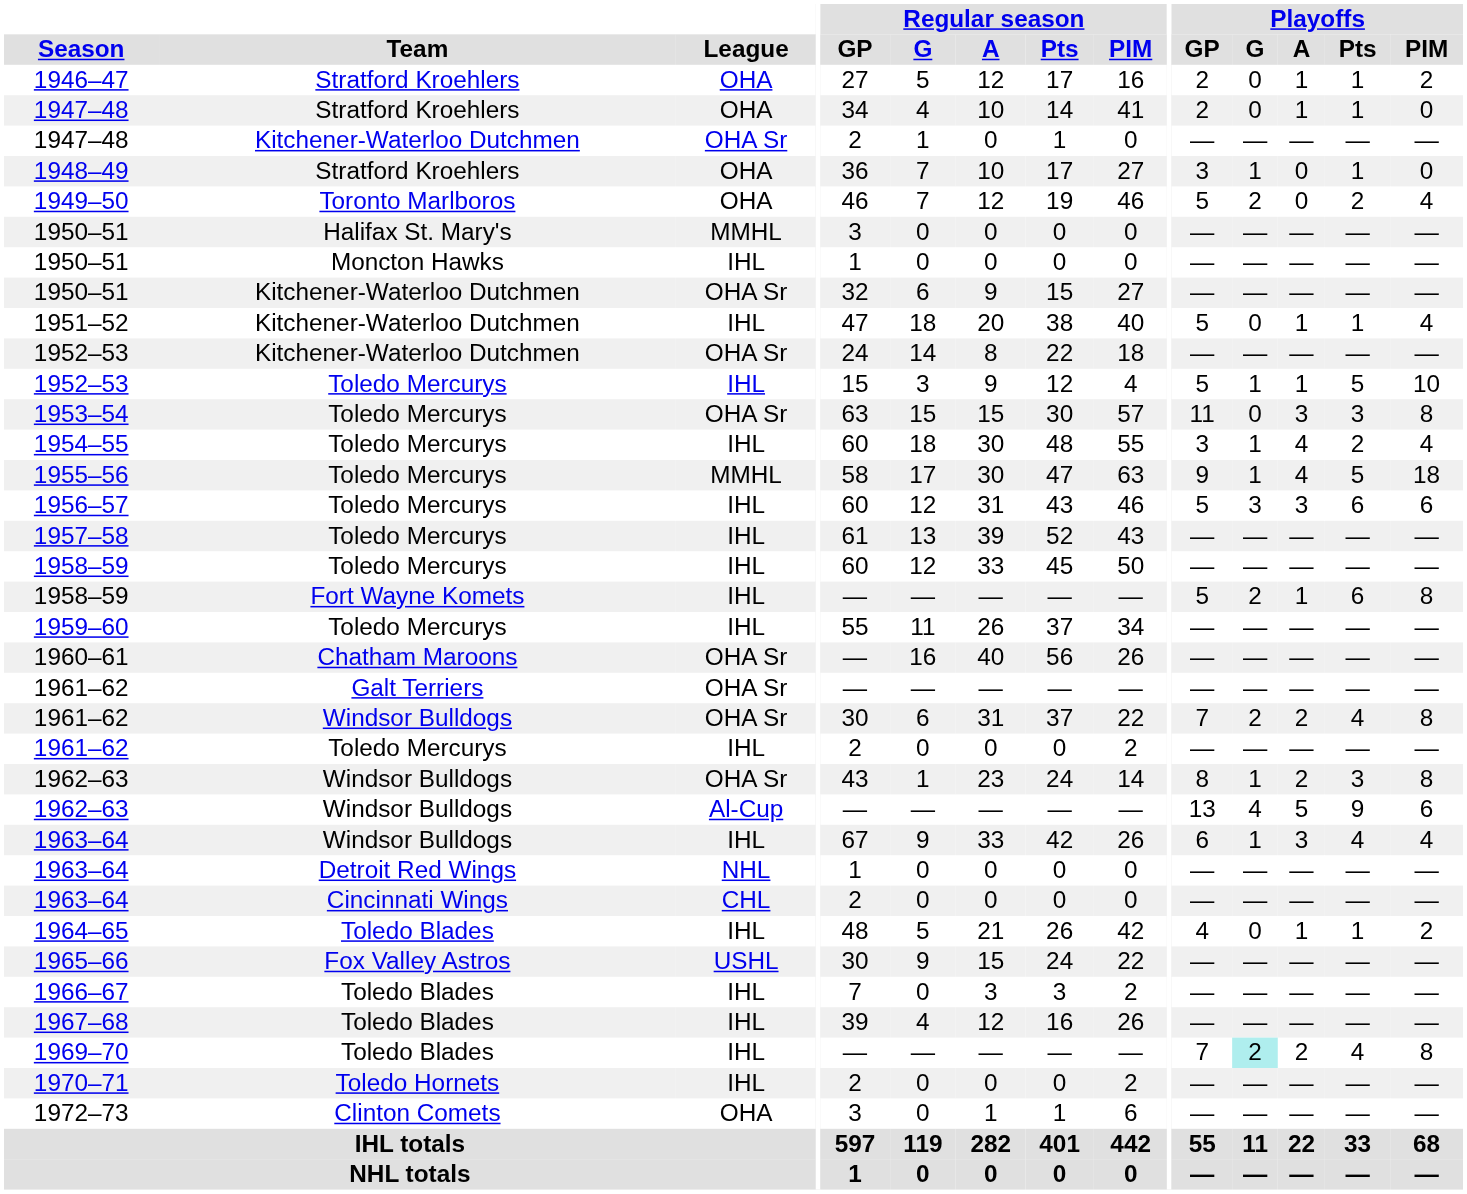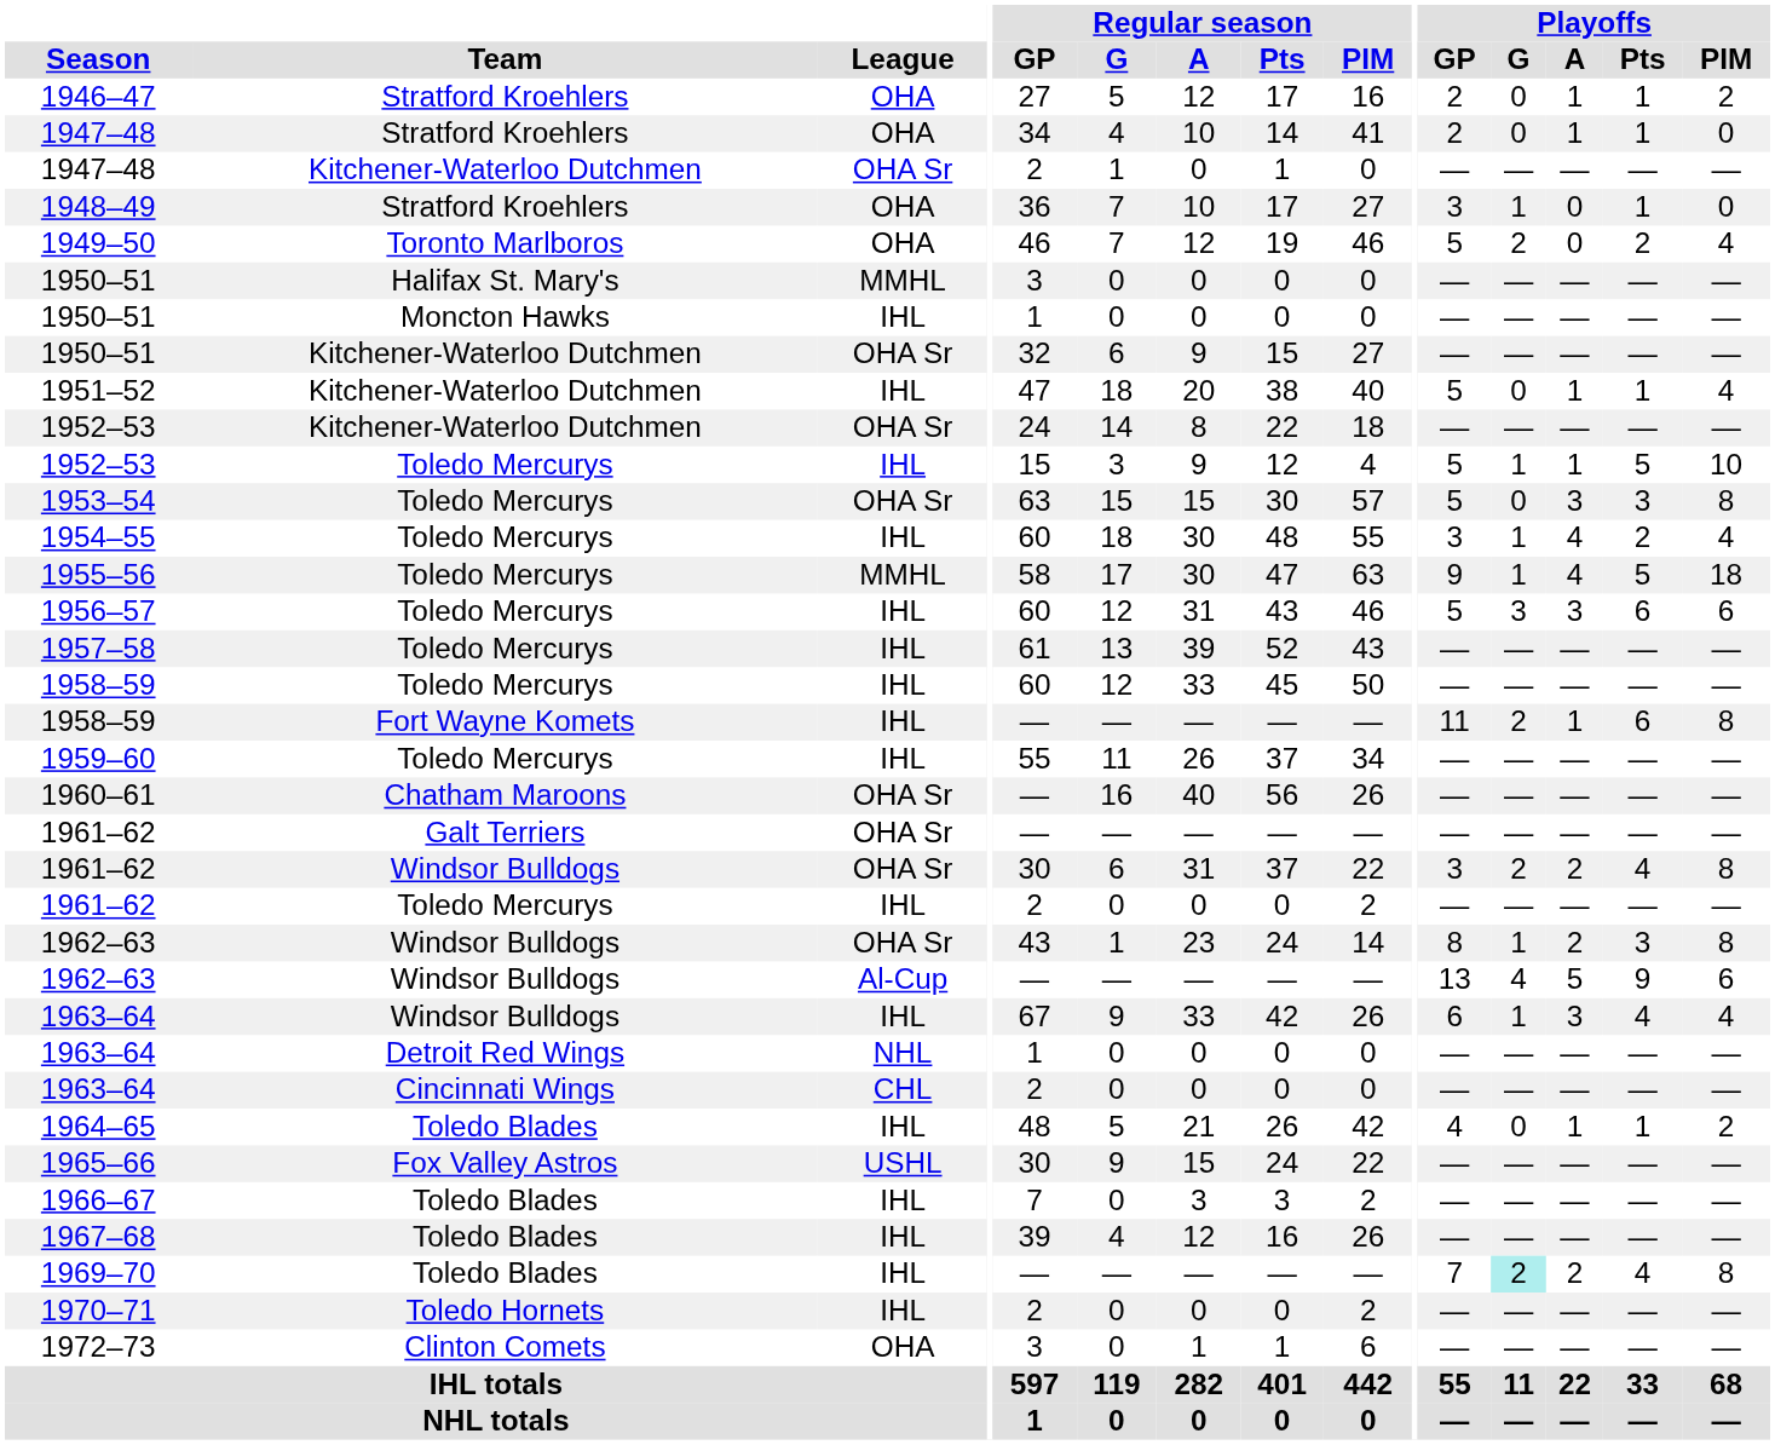 <table border="0" cellpadding="1" cellspacing="0" style="text-align:center; width:60em">
 <tr bgcolor="#e0e0e0">
 <th colspan="3" bgcolor="#ffffff"></th>
 <th rowspan="100" bgcolor="#ffffff"></th>
 <th colspan="5"><a href='#'>Regular season</a></th>
 <th rowspan="100" bgcolor="#ffffff"></th>
 <th colspan="5"><a href='#'>Playoffs</a></th>
 </tr>
 <tr bgcolor="#e0e0e0">
 <th><a href='#'>Season</a></th>
 <th>Team</th>
 <th>League</th>
 <th>GP</th>
 <th><a href='#'>G</a></th>
 <th><a href='#'>A</a></th>
 <th><a href='#'>Pts</a></th>
 <th><a href='#'>PIM</a></th>
 <th>GP</th>
 <th>G</th>
 <th>A</th>
 <th>Pts</th>
 <th>PIM</th>
 </tr>
 <tr>
 <td><a href='#'>1946–47</a></td>
 <td><a href='#'>Stratford Kroehlers</a></td>
 <td><a href='#'>OHA</a></td>
 <td>27</td>
 <td>5</td>
 <td>12</td>
 <td>17</td>
 <td>16</td>
 <td>2</td>
 <td>0</td>
 <td>1</td>
 <td>1</td>
 <td>2</td>
 </tr>
 <tr bgcolor="#f0f0f0">
 <td><a href='#'>1947–48</a></td>
 <td>Stratford Kroehlers</td>
 <td>OHA</td>
 <td>34</td>
 <td>4</td>
 <td>10</td>
 <td>14</td>
 <td>41</td>
 <td>2</td>
 <td>0</td>
 <td>1</td>
 <td>1</td>
 <td>0</td>
 </tr>
 <tr>
 <td>1947–48</td>
 <td><a href='#'>Kitchener-Waterloo Dutchmen</a></td>
 <td><a href='#'>OHA Sr</a></td>
 <td>2</td>
 <td>1</td>
 <td>0</td>
 <td>1</td>
 <td>0</td>
 <td>—</td>
 <td>—</td>
 <td>—</td>
 <td>—</td>
 <td>—</td>
 </tr>
 <tr bgcolor="#f0f0f0">
 <td><a href='#'>1948–49</a></td>
 <td>Stratford Kroehlers</td>
 <td>OHA</td>
 <td>36</td>
 <td>7</td>
 <td>10</td>
 <td>17</td>
 <td>27</td>
 <td>3</td>
 <td>1</td>
 <td>0</td>
 <td>1</td>
 <td>0</td>
 </tr>
 <tr>
 <td><a href='#'>1949–50</a></td>
 <td><a href='#'>Toronto Marlboros</a></td>
 <td>OHA</td>
 <td>46</td>
 <td>7</td>
 <td>12</td>
 <td>19</td>
 <td>46</td>
 <td>5</td>
 <td>2</td>
 <td>0</td>
 <td>2</td>
 <td>4</td>
 </tr>
 <tr bgcolor="#f0f0f0">
 <td>1950–51</td>
 <td>Halifax St. Mary's</td>
 <td>MMHL</td>
 <td>3</td>
 <td>0</td>
 <td>0</td>
 <td>0</td>
 <td>0</td>
 <td>—</td>
 <td>—</td>
 <td>—</td>
 <td>—</td>
 <td>—</td>
 </tr>
 <tr>
 <td>1950–51</td>
 <td>Moncton Hawks</td>
 <td>IHL</td>
 <td>1</td>
 <td>0</td>
 <td>0</td>
 <td>0</td>
 <td>0</td>
 <td>—</td>
 <td>—</td>
 <td>—</td>
 <td>—</td>
 <td>—</td>
 </tr>
 <tr bgcolor="#f0f0f0">
 <td>1950–51</td>
 <td>Kitchener-Waterloo Dutchmen</td>
 <td>OHA Sr</td>
 <td>32</td>
 <td>6</td>
 <td>9</td>
 <td>15</td>
 <td>27</td>
 <td>—</td>
 <td>—</td>
 <td>—</td>
 <td>—</td>
 <td>—</td>
 </tr>
 <tr>
 <td>1951–52</td>
 <td>Kitchener-Waterloo Dutchmen</td>
 <td>IHL</td>
 <td>47</td>
 <td>18</td>
 <td>20</td>
 <td>38</td>
 <td>40</td>
 <td>5</td>
 <td>0</td>
 <td>1</td>
 <td>1</td>
 <td>4</td>
 </tr>
 <tr bgcolor="#f0f0f0">
 <td>1952–53</td>
 <td>Kitchener-Waterloo Dutchmen</td>
 <td>OHA Sr</td>
 <td>24</td>
 <td>14</td>
 <td>8</td>
 <td>22</td>
 <td>18</td>
 <td>—</td>
 <td>—</td>
 <td>—</td>
 <td>—</td>
 <td>—</td>
 </tr>
 <tr>
 <td><a href='#'>1952–53</a></td>
 <td><a href='#'>Toledo Mercurys</a></td>
 <td><a href='#'>IHL</a></td>
 <td>15</td>
 <td>3</td>
 <td>9</td>
 <td>12</td>
 <td>4</td>
 <td>5</td>
 <td>1</td>
 <td>1</td>
 <td>5</td>
 <td>10</td>
 </tr>
 <tr bgcolor="#f0f0f0">
 <td><a href='#'>1953–54</a></td>
 <td>Toledo Mercurys</td>
 <td>OHA Sr</td>
 <td>63</td>
 <td>15</td>
 <td>15</td>
 <td>30</td>
 <td>57</td>
-<td>11</td>
+<td>5</td>
 <td>0</td>
 <td>3</td>
 <td>3</td>
 <td>8</td>
 </tr>
 <tr>
 <td><a href='#'>1954–55</a></td>
 <td>Toledo Mercurys</td>
 <td>IHL</td>
 <td>60</td>
 <td>18</td>
 <td>30</td>
 <td>48</td>
 <td>55</td>
 <td>3</td>
 <td>1</td>
 <td>4</td>
 <td>2</td>
 <td>4</td>
 </tr>
 <tr bgcolor="#f0f0f0">
 <td><a href='#'>1955–56</a></td>
 <td>Toledo Mercurys</td>
 <td>MMHL</td>
 <td>58</td>
 <td>17</td>
 <td>30</td>
 <td>47</td>
 <td>63</td>
 <td>9</td>
 <td>1</td>
 <td>4</td>
 <td>5</td>
 <td>18</td>
 </tr>
 <tr>
 <td><a href='#'>1956–57</a></td>
 <td>Toledo Mercurys</td>
 <td>IHL</td>
 <td>60</td>
 <td>12</td>
 <td>31</td>
 <td>43</td>
 <td>46</td>
 <td>5</td>
 <td>3</td>
 <td>3</td>
 <td>6</td>
 <td>6</td>
 </tr>
 <tr bgcolor="#f0f0f0">
 <td><a href='#'>1957–58</a></td>
 <td>Toledo Mercurys</td>
 <td>IHL</td>
 <td>61</td>
 <td>13</td>
 <td>39</td>
 <td>52</td>
 <td>43</td>
 <td>—</td>
 <td>—</td>
 <td>—</td>
 <td>—</td>
 <td>—</td>
 </tr>
 <tr>
 <td><a href='#'>1958–59</a></td>
 <td>Toledo Mercurys</td>
 <td>IHL</td>
 <td>60</td>
 <td>12</td>
 <td>33</td>
 <td>45</td>
 <td>50</td>
 <td>—</td>
 <td>—</td>
 <td>—</td>
 <td>—</td>
 <td>—</td>
 </tr>
 <tr bgcolor="#f0f0f0">
 <td>1958–59</td>
 <td><a href='#'>Fort Wayne Komets</a></td>
 <td>IHL</td>
 <td>—</td>
 <td>—</td>
 <td>—</td>
 <td>—</td>
 <td>—</td>
-<td>5</td>
+<td>11</td>
 <td>2</td>
 <td>1</td>
 <td>6</td>
 <td>8</td>
 </tr>
 <tr>
 <td><a href='#'>1959–60</a></td>
 <td>Toledo Mercurys</td>
 <td>IHL</td>
 <td>55</td>
 <td>11</td>
 <td>26</td>
 <td>37</td>
 <td>34</td>
 <td>—</td>
 <td>—</td>
 <td>—</td>
 <td>—</td>
 <td>—</td>
 </tr>
 <tr bgcolor="#f0f0f0">
 <td>1960–61</td>
 <td><a href='#'>Chatham Maroons</a></td>
 <td>OHA Sr</td>
 <td>—</td>
 <td>16</td>
 <td>40</td>
 <td>56</td>
 <td>26</td>
 <td>—</td>
 <td>—</td>
 <td>—</td>
 <td>—</td>
 <td>—</td>
 </tr>
 <tr>
 <td>1961–62</td>
 <td><a href='#'>Galt Terriers</a></td>
 <td>OHA Sr</td>
 <td>—</td>
 <td>—</td>
 <td>—</td>
 <td>—</td>
 <td>—</td>
 <td>—</td>
 <td>—</td>
 <td>—</td>
 <td>—</td>
 <td>—</td>
 </tr>
 <tr bgcolor="#f0f0f0">
 <td>1961–62</td>
 <td><a href='#'>Windsor Bulldogs</a></td>
 <td>OHA Sr</td>
 <td>30</td>
 <td>6</td>
 <td>31</td>
 <td>37</td>
 <td>22</td>
-<td>7</td>
+<td>3</td>
 <td>2</td>
 <td>2</td>
 <td>4</td>
 <td>8</td>
 </tr>
 <tr>
 <td><a href='#'>1961–62</a></td>
 <td>Toledo Mercurys</td>
 <td>IHL</td>
 <td>2</td>
 <td>0</td>
 <td>0</td>
 <td>0</td>
 <td>2</td>
 <td>—</td>
 <td>—</td>
 <td>—</td>
 <td>—</td>
 <td>—</td>
 </tr>
 <tr bgcolor="#f0f0f0">
 <td>1962–63</td>
 <td>Windsor Bulldogs</td>
 <td>OHA Sr</td>
 <td>43</td>
 <td>1</td>
 <td>23</td>
 <td>24</td>
 <td>14</td>
 <td>8</td>
 <td>1</td>
 <td>2</td>
 <td>3</td>
 <td>8</td>
 </tr>
 <tr>
 <td><a href='#'>1962–63</a></td>
 <td>Windsor Bulldogs</td>
 <td><a href='#'>Al-Cup</a></td>
 <td>—</td>
 <td>—</td>
 <td>—</td>
 <td>—</td>
 <td>—</td>
 <td>13</td>
 <td>4</td>
 <td>5</td>
 <td>9</td>
 <td>6</td>
 </tr>
 <tr bgcolor="#f0f0f0">
 <td><a href='#'>1963–64</a></td>
 <td>Windsor Bulldogs</td>
 <td>IHL</td>
 <td>67</td>
 <td>9</td>
 <td>33</td>
 <td>42</td>
 <td>26</td>
 <td>6</td>
 <td>1</td>
 <td>3</td>
 <td>4</td>
 <td>4</td>
 </tr>
 <tr>
 <td><a href='#'>1963–64</a></td>
 <td><a href='#'>Detroit Red Wings</a></td>
 <td><a href='#'>NHL</a></td>
 <td>1</td>
 <td>0</td>
 <td>0</td>
 <td>0</td>
 <td>0</td>
 <td>—</td>
 <td>—</td>
 <td>—</td>
 <td>—</td>
 <td>—</td>
 </tr>
 <tr bgcolor="#f0f0f0">
 <td><a href='#'>1963–64</a></td>
 <td><a href='#'>Cincinnati Wings</a></td>
 <td><a href='#'>CHL</a></td>
 <td>2</td>
 <td>0</td>
 <td>0</td>
 <td>0</td>
 <td>0</td>
 <td>—</td>
 <td>—</td>
 <td>—</td>
 <td>—</td>
 <td>—</td>
 </tr>
 <tr>
 <td><a href='#'>1964–65</a></td>
 <td><a href='#'>Toledo Blades</a></td>
 <td>IHL</td>
 <td>48</td>
 <td>5</td>
 <td>21</td>
 <td>26</td>
 <td>42</td>
 <td>4</td>
 <td>0</td>
 <td>1</td>
 <td>1</td>
 <td>2</td>
 </tr>
 <tr bgcolor="#f0f0f0">
 <td><a href='#'>1965–66</a></td>
 <td><a href='#'>Fox Valley Astros</a></td>
 <td><a href='#'>USHL</a></td>
 <td>30</td>
 <td>9</td>
 <td>15</td>
 <td>24</td>
 <td>22</td>
 <td>—</td>
 <td>—</td>
 <td>—</td>
 <td>—</td>
 <td>—</td>
 </tr>
 <tr>
 <td><a href='#'>1966–67</a></td>
 <td>Toledo Blades</td>
 <td>IHL</td>
 <td>7</td>
 <td>0</td>
 <td>3</td>
 <td>3</td>
 <td>2</td>
 <td>—</td>
 <td>—</td>
 <td>—</td>
 <td>—</td>
 <td>—</td>
 </tr>
 <tr bgcolor="#f0f0f0">
 <td><a href='#'>1967–68</a></td>
 <td>Toledo Blades</td>
 <td>IHL</td>
 <td>39</td>
 <td>4</td>
 <td>12</td>
 <td>16</td>
 <td>26</td>
 <td>—</td>
 <td>—</td>
 <td>—</td>
 <td>—</td>
 <td>—</td>
 </tr>
 <tr>
 <td><a href='#'>1969–70</a></td>
 <td>Toledo Blades</td>
 <td>IHL</td>
 <td>—</td>
 <td>—</td>
 <td>—</td>
 <td>—</td>
 <td>—</td>
 <td>7</td>
 <td style="background: paleturquoise;">2</td>
 <td>2</td>
 <td>4</td>
 <td>8</td>
 </tr>
 <tr bgcolor="#f0f0f0">
 <td><a href='#'>1970–71</a></td>
 <td><a href='#'>Toledo Hornets</a></td>
 <td>IHL</td>
 <td>2</td>
 <td>0</td>
 <td>0</td>
 <td>0</td>
 <td>2</td>
 <td>—</td>
 <td>—</td>
 <td>—</td>
 <td>—</td>
 <td>—</td>
 </tr>
 <tr>
 <td>1972–73</td>
 <td><a href='#'>Clinton Comets</a></td>
 <td>OHA</td>
 <td>3</td>
 <td>0</td>
 <td>1</td>
 <td>1</td>
 <td>6</td>
 <td>—</td>
 <td>—</td>
 <td>—</td>
 <td>—</td>
 <td>—</td>
 </tr>
 <tr bgcolor="#e0e0e0">
 <th colspan="3">IHL totals</th>
 <th>597</th>
 <th>119</th>
 <th>282</th>
 <th>401</th>
 <th>442</th>
 <th>55</th>
 <th>11</th>
 <th>22</th>
 <th>33</th>
 <th>68</th>
 </tr>
 <tr bgcolor="#e0e0e0">
 <th colspan="3">NHL totals</th>
 <th>1</th>
 <th>0</th>
 <th>0</th>
 <th>0</th>
 <th>0</th>
 <th>—</th>
 <th>—</th>
 <th>—</th>
 <th>—</th>
 <th>—</th>
 </tr>
 </table>
